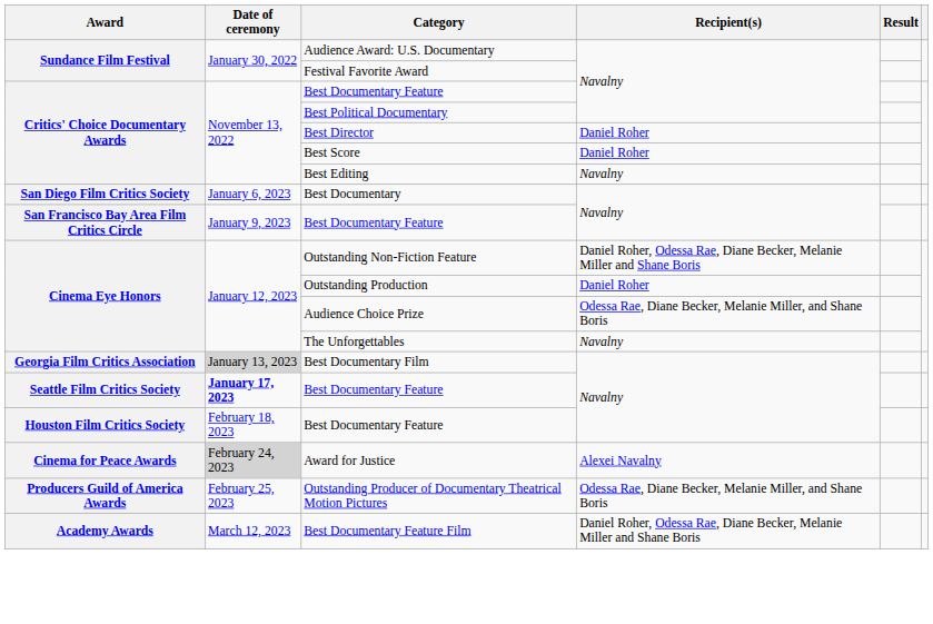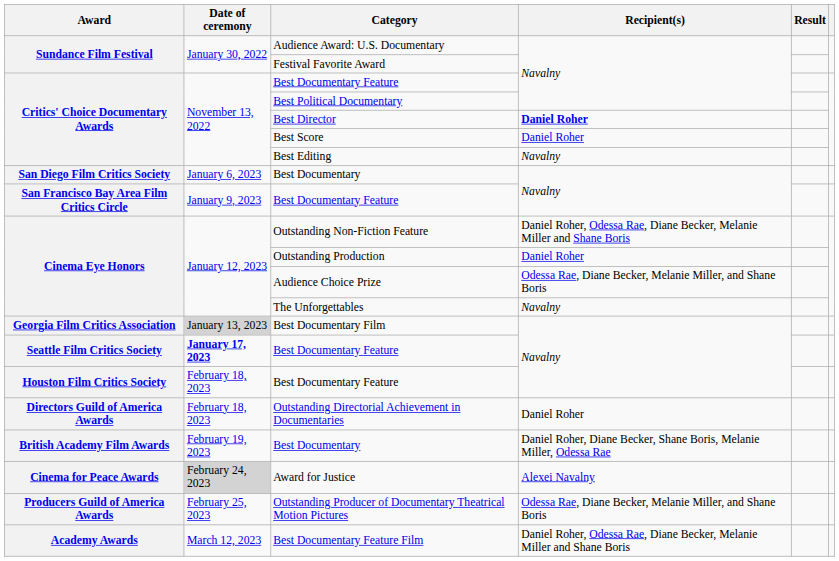 <table class="wikitable sortable plainrowheaders" style="width: 90%;">
 <tr>
 <th scope="col">Award</th>
 <th scope="col">Date of ceremony</th>
 <th scope="col">Category</th>
 <th scope="col">Recipient(s)</th>
 <th scope="col">Result</th>
 <th scope="col" class="unsortable"></th>
 </tr>
 <tr>
 <th rowspan="2" scope="row"><a href='#'>Sundance Film Festival</a></th>
 <td rowspan="2"><a href='#'>January 30, 2022</a></td>
 <td>Audience Award: U.S. Documentary</td>
 <td rowspan="4"><em>Navalny</em></td>
 <td></td>
 <td rowspan="2"></td>
 </tr>
 <tr>
 <td>Festival Favorite Award</td>
 <td></td>
 </tr>
 <tr>
 <th scope="row" rowspan="5"><a href='#'>Critics' Choice Documentary Awards</a></th>
 <td rowspan="5"><a href='#'>November 13, 2022</a></td>
 <td><a href='#'>Best Documentary Feature</a></td>
 <td></td>
 <td rowspan="5"><br></td>
 </tr>
 <tr>
 <td><a href='#'>Best Political Documentary</a></td>
 <td></td>
 </tr>
 <tr>
 <td><a href='#'>Best Director</a></td>
-<td><a href='#'>Daniel Roher</a></td>
+<td><strong><a href='#'>Daniel Roher</a></strong></td>
 <td></td>
 </tr>
 <tr>
 <td>Best Score</td>
 <td><a href='#'>Daniel Roher</a></td>
 <td></td>
 </tr>
 <tr>
 <td>Best Editing</td>
 <td><em>Navalny</em></td>
 <td></td>
 </tr>
 <tr>
 <th scope="row"><a href='#'>San Diego Film Critics Society</a></th>
 <td><a href='#'>January 6, 2023</a></td>
 <td>Best Documentary</td>
 <td rowspan="2"><em>Navalny</em></td>
 <td></td>
 <td></td>
 </tr>
 <tr>
 <th scope="row"><a href='#'>San Francisco Bay Area Film Critics Circle</a></th>
 <td><a href='#'>January 9, 2023</a></td>
 <td><a href='#'>Best Documentary Feature</a></td>
 <td></td>
 <td style="text-align:center;"></td>
 </tr>
 <tr>
 <th rowspan="4" scope="row"><a href='#'>Cinema Eye Honors</a></th>
 <td rowspan="4"><a href='#'>January 12, 2023</a></td>
 <td>Outstanding Non-Fiction Feature</td>
 <td>Daniel Roher, <a href='#'>Odessa Rae</a>, Diane Becker, Melanie Miller and <a href='#'>Shane Boris</a></td>
 <td></td>
 <td rowspan="4"><br></td>
 </tr>
 <tr>
 <td>Outstanding Production</td>
 <td><a href='#'>Daniel Roher</a></td>
 <td></td>
 </tr>
 <tr>
 <td>Audience Choice Prize</td>
 <td><a href='#'>Odessa Rae</a>, Diane Becker, Melanie Miller, and Shane Boris</td>
 <td></td>
 </tr>
 <tr>
 <td>The Unforgettables</td>
 <td><em>Navalny</em></td>
 <td></td>
 </tr>
 <tr>
 <th scope="row"><a href='#'>Georgia Film Critics Association</a></th>
 <td style="background: lightgrey;">January 13, 2023</td>
 <td>Best Documentary Film</td>
 <td rowspan="3"><em>Navalny</em></td>
 <td></td>
 <td style="text-align:center;"></td>
 </tr>
 <tr>
 <th scope="row"><a href='#'>Seattle Film Critics Society</a></th>
 <td><strong><a href='#'>January 17, 2023</a></strong></td>
 <td><a href='#'>Best Documentary Feature</a></td>
 <td></td>
 <td align="center"></td>
 </tr>
 <tr>
 <th scope="row"><a href='#'>Houston Film Critics Society</a></th>
 <td><a href='#'>February 18, 2023</a></td>
 <td>Best Documentary Feature</td>
 <td></td>
 <td style="text-align:center;"></td>
 </tr>
 <tr>
+<th scope="row"><a href='#'>Directors Guild of America Awards</a></th>
+<td><a href='#'>February 18, 2023</a></td>
+<td><a href='#'>Outstanding Directorial Achievement in Documentaries</a></td>
+<td>Daniel Roher</td>
+<td></td>
+<td align="center"></td>
+</tr>
+<tr>
+<th scope="row"><a href='#'>British Academy Film Awards</a></th>
+<td><a href='#'>February 19, 2023</a></td>
+<td><a href='#'>Best Documentary</a></td>
+<td>Daniel Roher, Diane Becker, Shane Boris, Melanie Miller, <a href='#'>Odessa Rae</a></td>
+<td></td>
+<td></td>
+</tr>
+<tr>
 <th scope="row"><a href='#'>Cinema for Peace Awards</a></th>
 <td style="background: lightgrey;">February 24, 2023</td>
 <td>Award for Justice</td>
 <td><a href='#'>Alexei Navalny</a></td>
 <td></td>
 <td></td>
 </tr>
 <tr>
 <th scope="row"><a href='#'>Producers Guild of America Awards</a></th>
 <td><a href='#'>February 25, 2023</a></td>
 <td><a href='#'>Outstanding Producer of Documentary Theatrical Motion Pictures</a></td>
 <td><a href='#'>Odessa Rae</a>, Diane Becker, Melanie Miller, and Shane Boris</td>
 <td></td>
 <td align="center"></td>
 </tr>
 <tr>
 <th scope="row"><a href='#'>Academy Awards</a></th>
 <td><a href='#'>March 12, 2023</a></td>
 <td><a href='#'>Best Documentary Feature Film</a></td>
 <td>Daniel Roher, <a href='#'>Odessa Rae</a>, Diane Becker, Melanie Miller and Shane Boris</td>
 <td></td>
 <td></td>
 </tr>
 </table>
